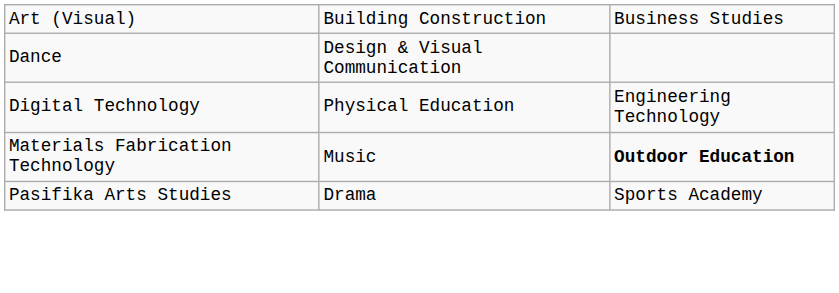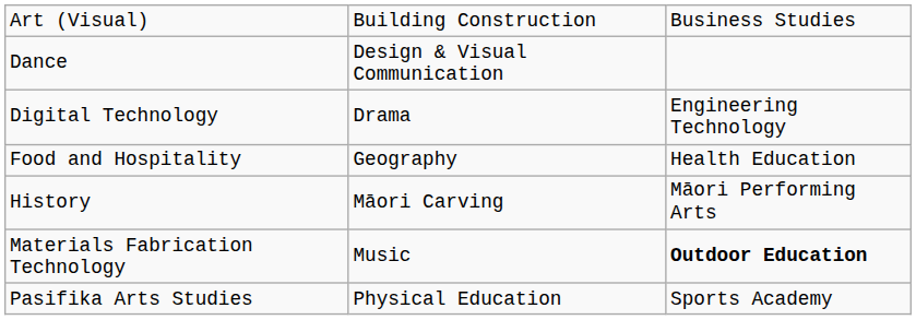 <table class="wikitable">
 <tr>
 <td>Art (Visual)</td>
 <td>Building Construction</td>
 <td>Business Studies</td>
 </tr>
 <tr>
 <td>Dance</td>
 <td>Design & Visual Communication</td>
 </tr>
 <tr>
 <td>Digital Technology</td>
-<td>Physical Education</td>
+<td>Drama</td>
 <td>Engineering Technology</td>
+</tr>
+<tr>
+<td>Food and Hospitality</td>
+<td>Geography</td>
+<td>Health Education</td>
+</tr>
+<tr>
+<td>History</td>
+<td>Māori Carving</td>
+<td>Māori Performing Arts</td>
 </tr>
 <tr>
 <td>Materials Fabrication Technology</td>
 <td>Music</td>
 <td><strong>Outdoor Education</strong></td>
 </tr>
 <tr>
 <td>Pasifika Arts Studies</td>
-<td>Drama</td>
+<td>Physical Education</td>
 <td>Sports Academy</td>
 </tr>
 </table>
